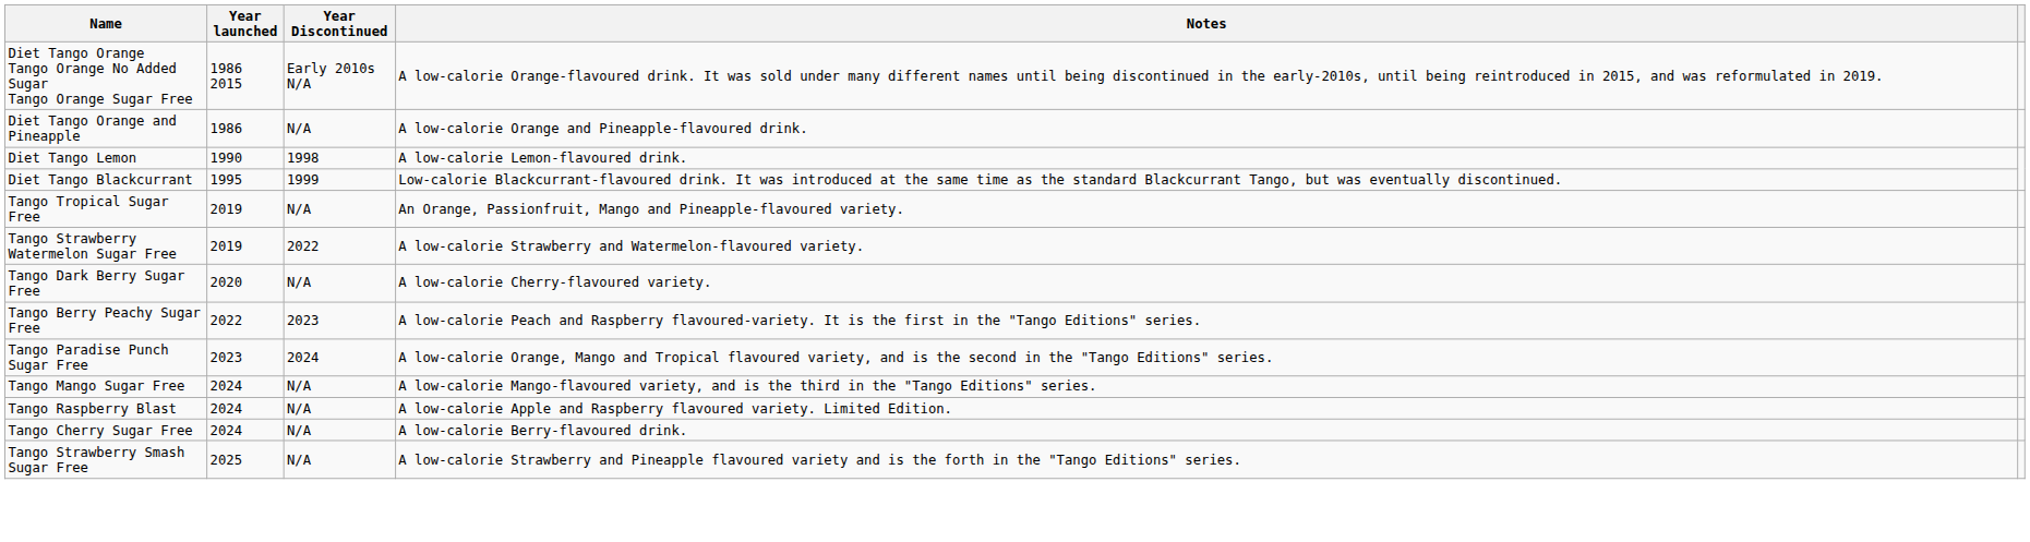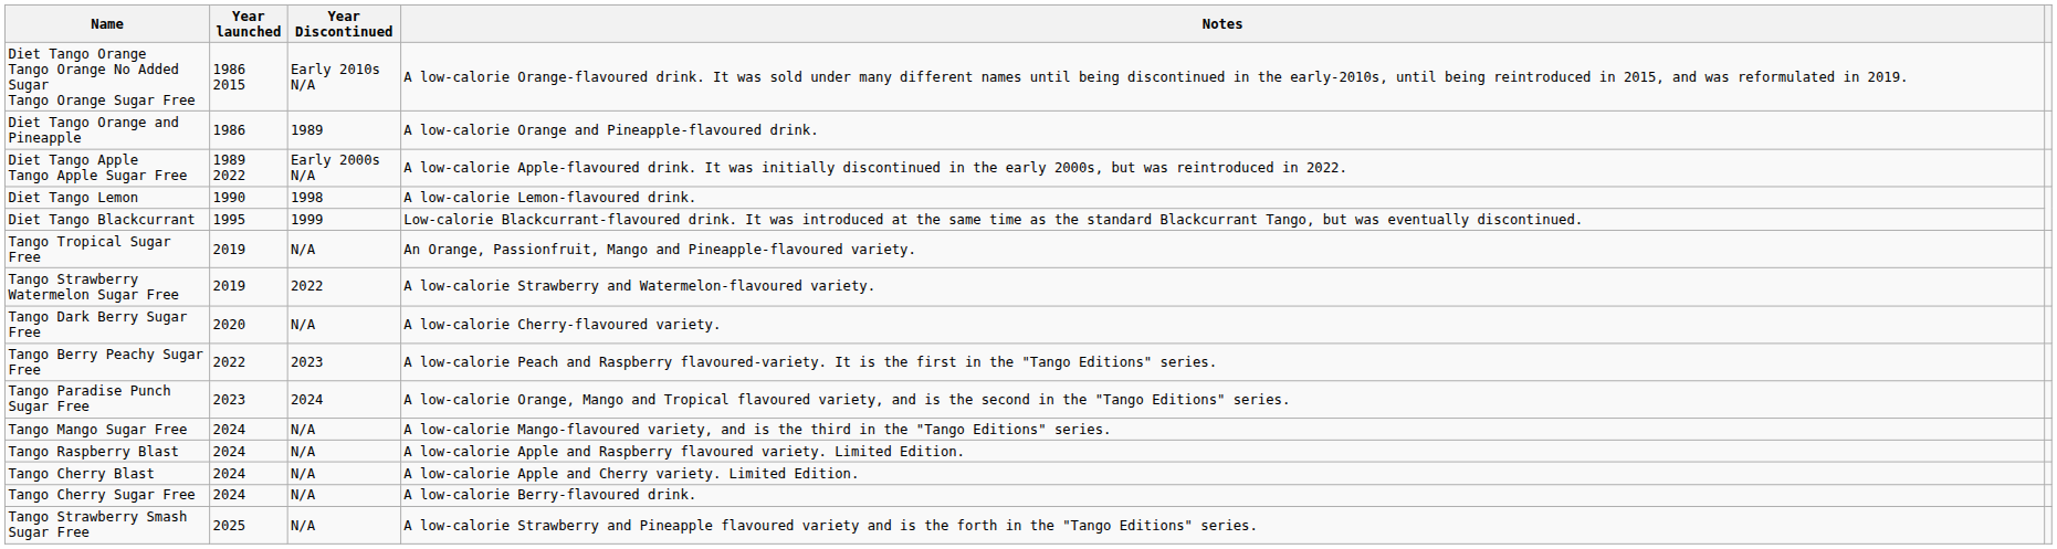 <table class="wikitable sortable">
 <tr>
 <th style="width:10%">Name</th>
 <th>Year<br>launched</th>
 <th>Year<br>Discontinued</th>
 <th>Notes</th>
 <th class="unsortable"></th>
 </tr>
 <tr>
 <td>Diet Tango Orange<br>Tango Orange No Added Sugar<br>Tango Orange Sugar Free</td>
 <td>1986<br>2015</td>
 <td>Early 2010s<br>N/A</td>
 <td>A low-calorie Orange-flavoured drink. It was sold under many different names until being discontinued in the early-2010s, until being reintroduced in 2015, and was reformulated in 2019.</td>
 <td></td>
 </tr>
 <tr>
 <td>Diet Tango Orange and Pineapple</td>
 <td>1986</td>
-<td>N/A</td>
+<td>1989</td>
 <td>A low-calorie Orange and Pineapple-flavoured drink.</td>
+<td></td>
+</tr>
+<tr>
+<td>Diet Tango Apple<br>Tango Apple Sugar Free</td>
+<td>1989<br>2022</td>
+<td>Early 2000s<br>N/A</td>
+<td>A low-calorie Apple-flavoured drink. It was initially discontinued in the early 2000s, but was reintroduced in 2022.</td>
 <td></td>
 </tr>
 <tr>
 <td>Diet Tango Lemon</td>
 <td>1990</td>
 <td>1998</td>
 <td>A low-calorie Lemon-flavoured drink.</td>
 </tr>
 <tr>
 <td>Diet Tango Blackcurrant</td>
 <td>1995</td>
 <td>1999</td>
 <td>Low-calorie Blackcurrant-flavoured drink. It was introduced at the same time as the standard Blackcurrant Tango, but was eventually discontinued.</td>
 </tr>
 <tr>
 <td>Tango Tropical Sugar Free</td>
 <td>2019</td>
 <td>N/A</td>
 <td>An Orange, Passionfruit, Mango and Pineapple-flavoured variety.</td>
 <td></td>
 </tr>
 <tr>
 <td>Tango Strawberry Watermelon Sugar Free</td>
 <td>2019</td>
 <td>2022</td>
 <td>A low-calorie Strawberry and Watermelon-flavoured variety.</td>
 <td></td>
 </tr>
 <tr>
 <td>Tango Dark Berry Sugar Free</td>
 <td>2020</td>
 <td>N/A</td>
 <td>A low-calorie Cherry-flavoured variety.</td>
 <td></td>
 </tr>
 <tr>
 <td>Tango Berry Peachy Sugar Free</td>
 <td>2022</td>
 <td>2023</td>
 <td>A low-calorie Peach and Raspberry flavoured-variety. It is the first in the "Tango Editions" series.</td>
 <td></td>
 </tr>
 <tr>
 <td>Tango Paradise Punch Sugar Free</td>
 <td>2023</td>
 <td>2024</td>
 <td>A low-calorie Orange, Mango and Tropical flavoured variety, and is the second in the "Tango Editions" series.</td>
 <td></td>
 </tr>
 <tr>
 <td>Tango Mango Sugar Free</td>
 <td>2024</td>
 <td>N/A</td>
 <td>A low-calorie Mango-flavoured variety, and is the third in the "Tango Editions" series.</td>
 <td></td>
 </tr>
 <tr>
 <td>Tango Raspberry Blast</td>
 <td>2024</td>
 <td>N/A</td>
 <td>A low-calorie Apple and Raspberry flavoured variety. Limited Edition.</td>
 <td></td>
 </tr>
 <tr>
+<td>Tango Cherry Blast</td>
+<td>2024</td>
+<td>N/A</td>
+<td>A low-calorie Apple and Cherry variety. Limited Edition.</td>
+<td></td>
+</tr>
+<tr>
 <td>Tango Cherry Sugar Free</td>
 <td>2024</td>
 <td>N/A</td>
 <td>A low-calorie Berry-flavoured drink.</td>
 <td></td>
 </tr>
 <tr>
 <td>Tango Strawberry Smash Sugar Free</td>
 <td>2025</td>
 <td>N/A</td>
 <td>A low-calorie Strawberry and Pineapple flavoured variety and is the forth in the "Tango Editions" series.</td>
 <td></td>
 </tr>
 </table>
